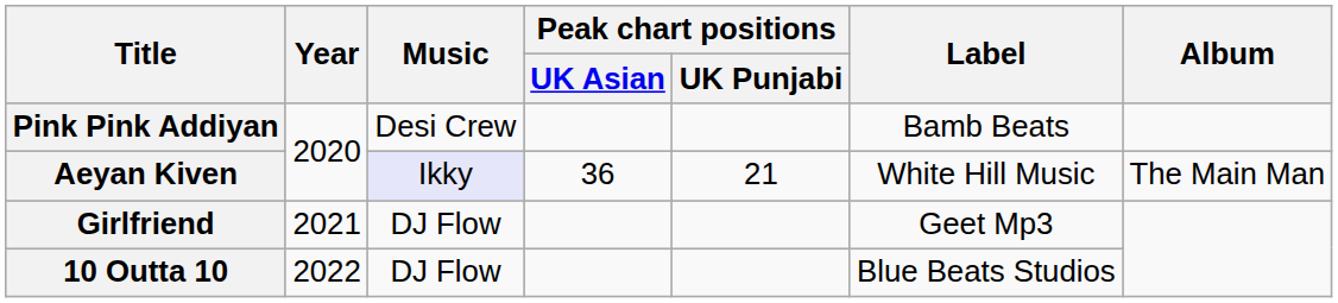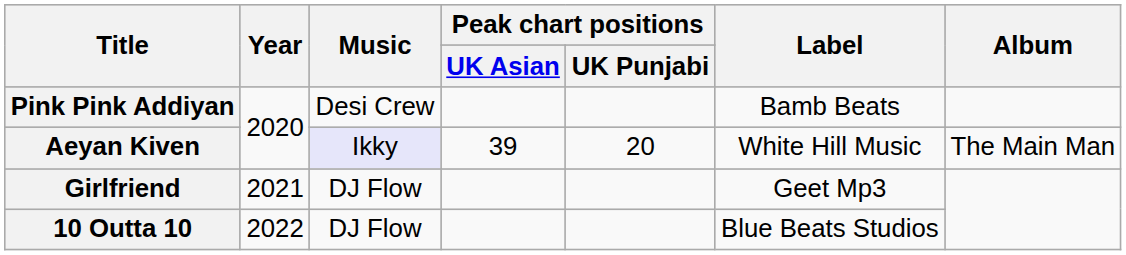 <table class="wikitable plainrowheaders" style="text-align:center;">
 <tr>
 <th rowspan="2">Title</th>
 <th rowspan="2">Year</th>
 <th rowspan="2">Music</th>
 <th colspan="2">Peak chart positions</th>
 <th rowspan="2">Label</th>
 <th rowspan="2">Album</th>
 </tr>
 <tr>
 <th><a href='#'>UK Asian</a></th>
 <th>UK Punjabi</th>
 </tr>
 <tr>
 <th scope="row">Pink Pink Addiyan </th>
 <td rowspan="2">2020</td>
 <td>Desi Crew</td>
 <td></td>
 <td></td>
 <td>Bamb Beats</td>
 <td></td>
 </tr>
 <tr>
 <th scope="row">Aeyan Kiven </th>
 <td style="background: lavender;">Ikky</td>
-<td>36</td>
-<td>21</td>
+<td>39</td>
+<td>20</td>
 <td>White Hill Music</td>
 <td>The Main Man</td>
 </tr>
 <tr>
 <th scope="row">Girlfriend </th>
 <td>2021</td>
 <td>DJ Flow</td>
 <td></td>
 <td></td>
 <td>Geet Mp3</td>
 <td rowspan="2"></td>
 </tr>
 <tr>
 <th scope="row">10 Outta 10 </th>
 <td>2022</td>
 <td>DJ Flow</td>
 <td></td>
 <td></td>
 <td>Blue Beats Studios</td>
 </tr>
 </table>
